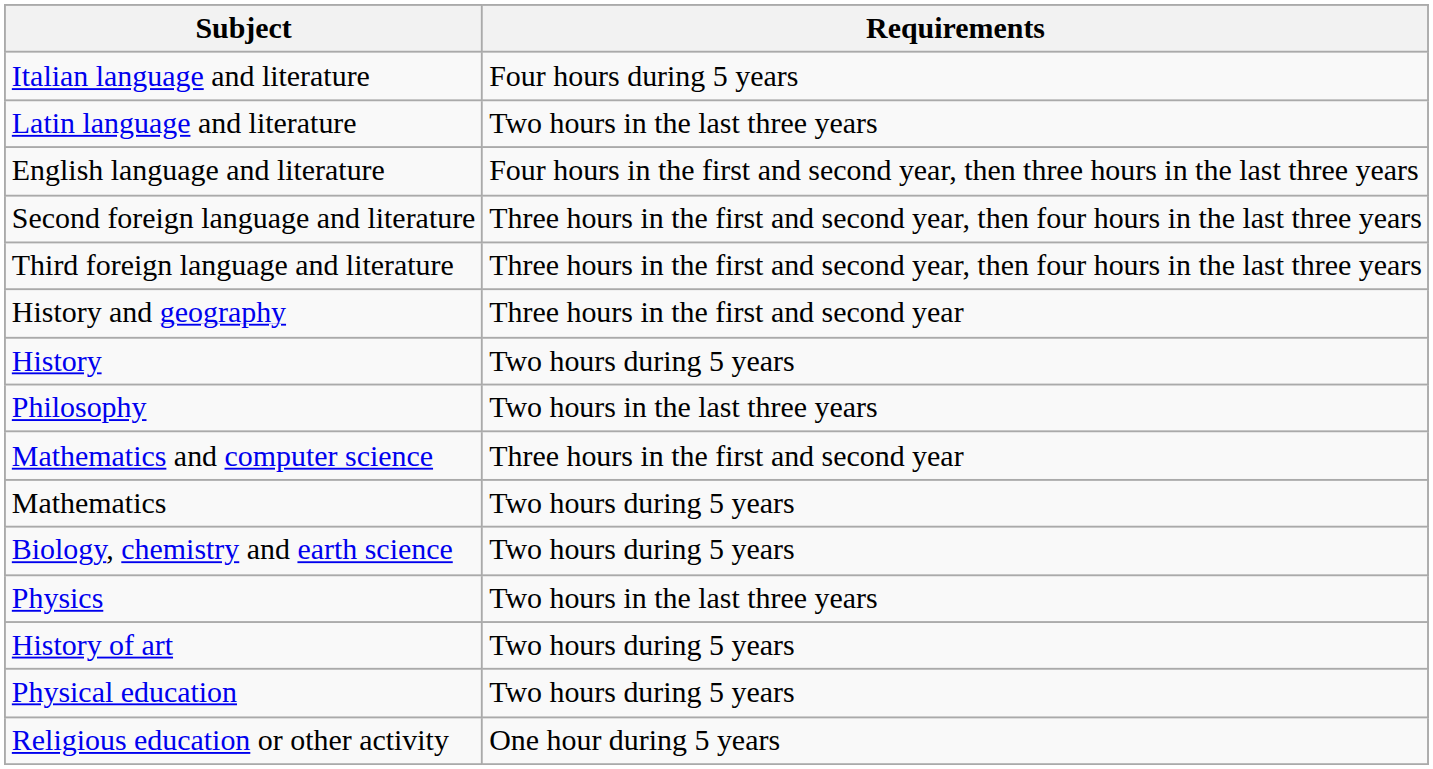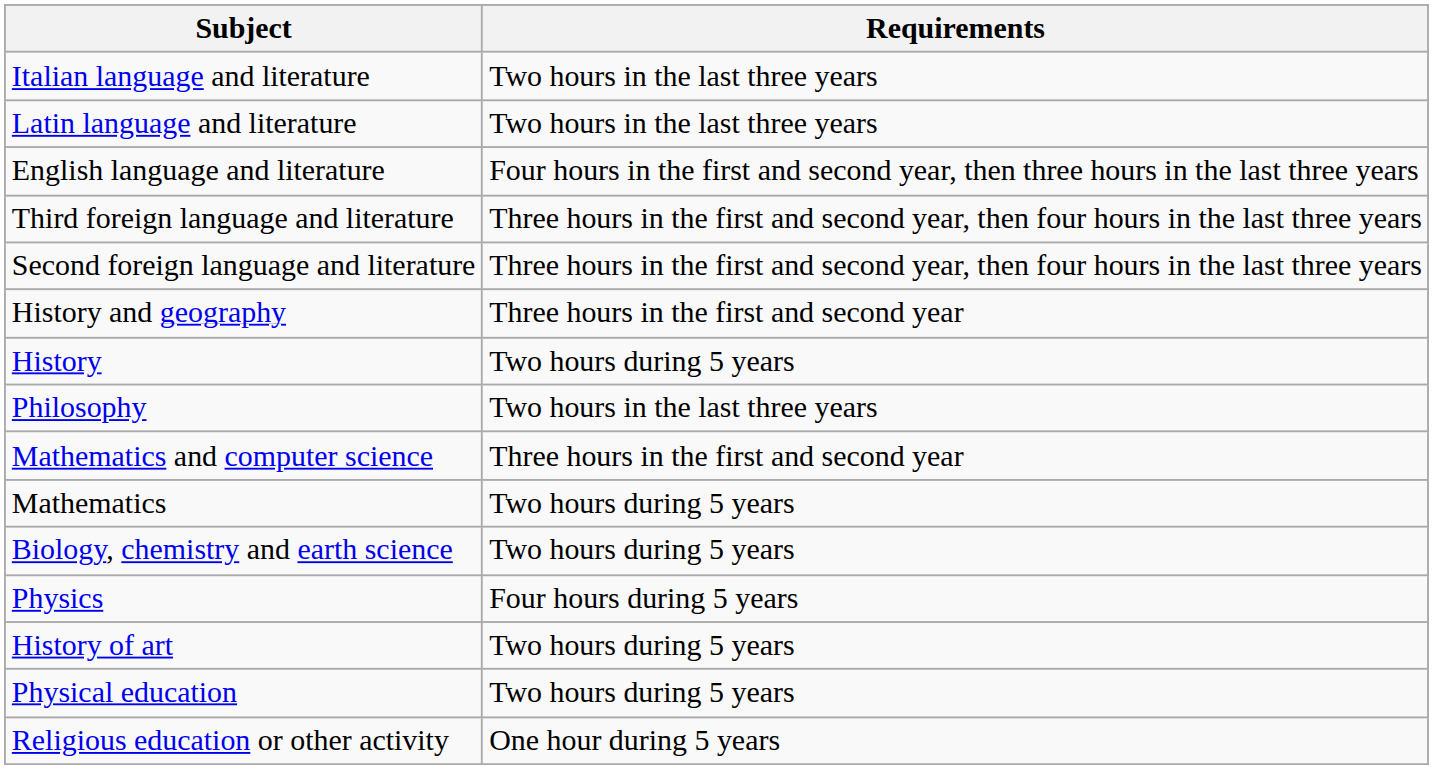 <table class="wikitable">
 <tr>
 <th>Subject</th>
 <th>Requirements</th>
 </tr>
 <tr>
 <td><a href='#'>Italian language</a> and literature</td>
-<td>Four hours during 5 years</td>
+<td>Two hours in the last three years</td>
 </tr>
 <tr>
 <td><a href='#'>Latin language</a> and literature</td>
 <td>Two hours in the last three years</td>
 </tr>
 <tr>
 <td>English language and literature</td>
 <td>Four hours in the first and second year, then three hours in the last three years</td>
 </tr>
 <tr>
-<td>Second foreign language and literature</td>
+<td>Third foreign language and literature</td>
 <td>Three hours in the first and second year, then four hours in the last three years</td>
 </tr>
 <tr>
-<td>Third foreign language and literature</td>
+<td>Second foreign language and literature</td>
 <td>Three hours in the first and second year, then four hours in the last three years</td>
 </tr>
 <tr>
 <td>History and <a href='#'>geography</a></td>
 <td>Three hours in the first and second year</td>
 </tr>
 <tr>
 <td><a href='#'>History</a></td>
 <td>Two hours during 5 years</td>
 </tr>
 <tr>
 <td><a href='#'>Philosophy</a></td>
 <td>Two hours in the last three years</td>
 </tr>
 <tr>
 <td><a href='#'>Mathematics</a> and <a href='#'>computer science</a></td>
 <td>Three hours in the first and second year</td>
 </tr>
 <tr>
 <td>Mathematics</td>
 <td>Two hours during 5 years</td>
 </tr>
 <tr>
 <td><a href='#'>Biology</a>, <a href='#'>chemistry</a> and <a href='#'>earth science</a></td>
 <td>Two hours during 5 years</td>
 </tr>
 <tr>
 <td><a href='#'>Physics</a></td>
-<td>Two hours in the last three years</td>
+<td>Four hours during 5 years</td>
 </tr>
 <tr>
 <td><a href='#'>History of art</a></td>
 <td>Two hours during 5 years</td>
 </tr>
 <tr>
 <td><a href='#'>Physical education</a></td>
 <td>Two hours during 5 years</td>
 </tr>
 <tr>
 <td><a href='#'>Religious education</a> or other activity</td>
 <td>One hour during 5 years</td>
 </tr>
 </table>
